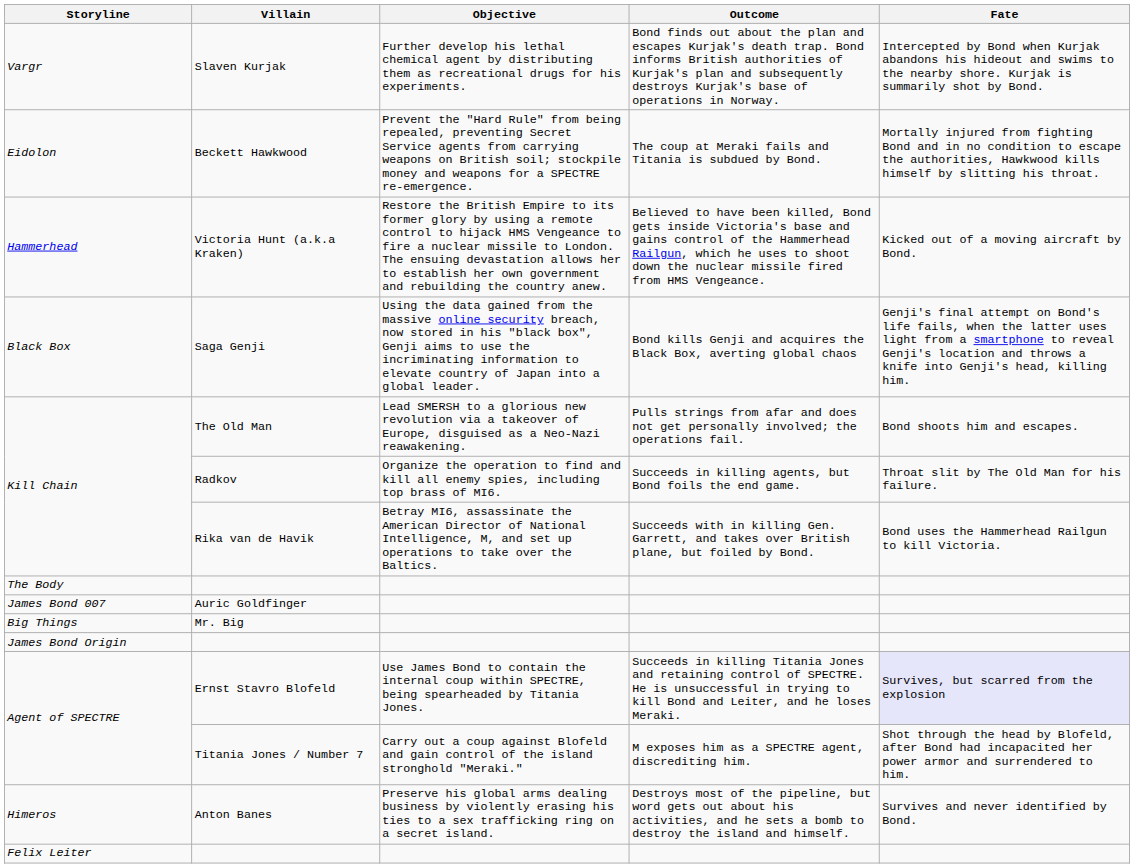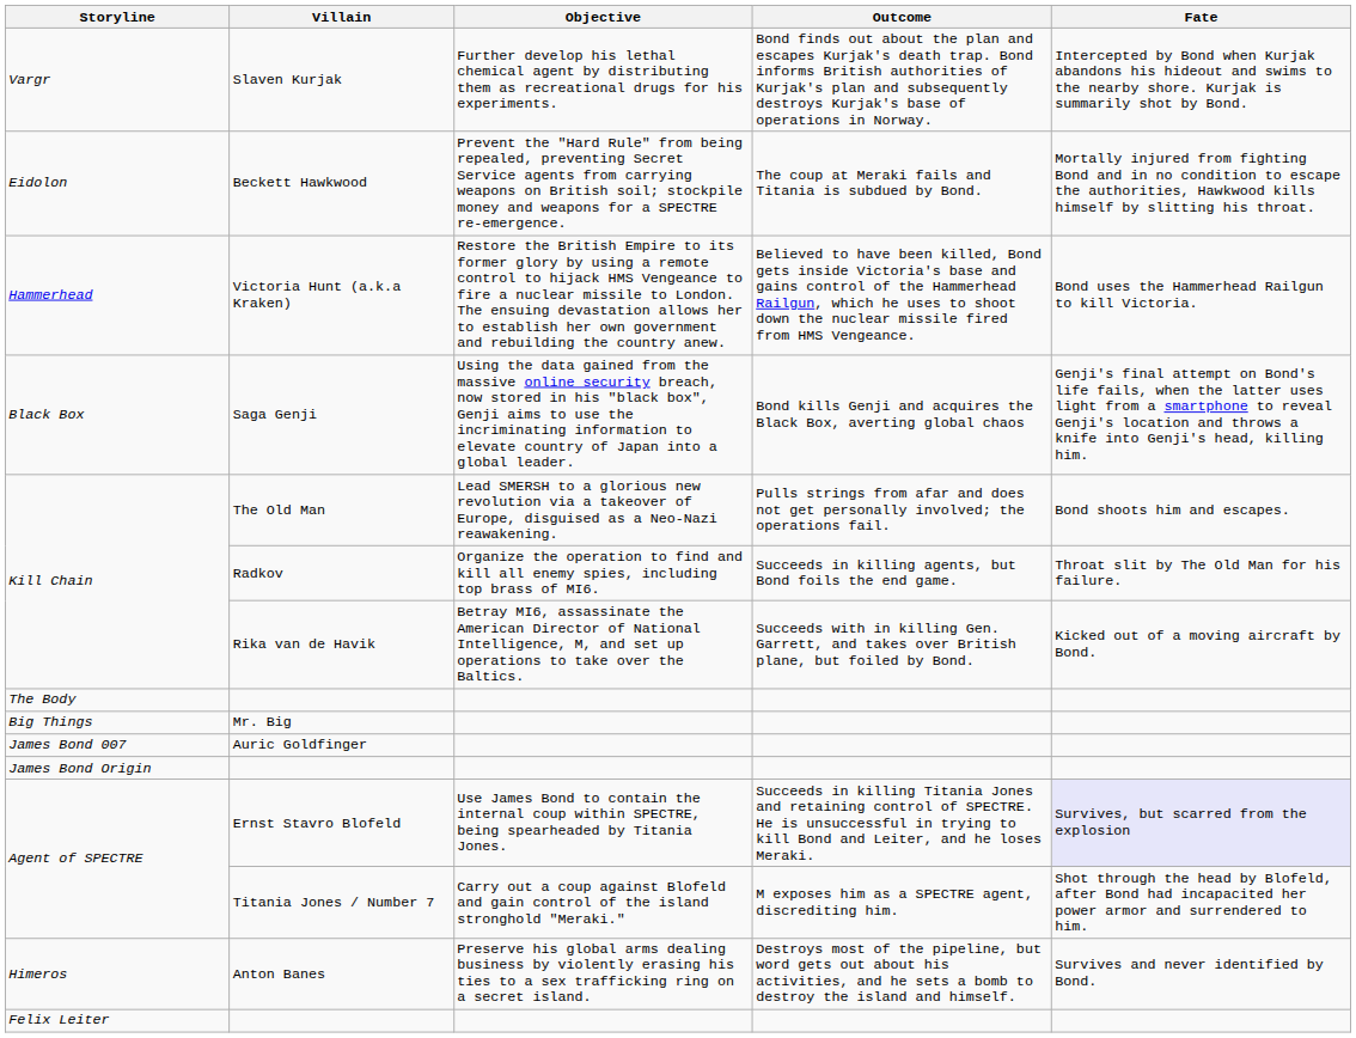 <table class="wikitable">
 <tr>
 <th style="width: 16.5%">Storyline</th>
 <th style="width: 16.5%">Villain</th>
 <th style="width: 22%">Objective</th>
 <th style="width: 22%">Outcome</th>
 <th style="width: 22%">Fate</th>
 </tr>
 <tr>
 <td><em>Vargr</em></td>
 <td>Slaven Kurjak</td>
 <td>Further develop his lethal chemical agent by distributing them as recreational drugs for his experiments.</td>
 <td>Bond finds out about the plan and escapes Kurjak's death trap. Bond informs British authorities of Kurjak's plan and subsequently destroys Kurjak's base of operations in Norway.</td>
 <td>Intercepted by Bond when Kurjak abandons his hideout and swims to the nearby shore. Kurjak is summarily shot by Bond.</td>
 </tr>
 <tr>
 <td><em>Eidolon</em></td>
 <td>Beckett Hawkwood</td>
 <td>Prevent the "Hard Rule" from being repealed, preventing Secret Service agents from carrying weapons on British soil; stockpile money and weapons for a SPECTRE re-emergence.</td>
 <td>The coup at Meraki fails and Titania is subdued by Bond.</td>
 <td>Mortally injured from fighting Bond and in no condition to escape the authorities, Hawkwood kills himself by slitting his throat.</td>
 </tr>
 <tr>
 <td><em><a href='#'>Hammerhead</a></em></td>
 <td>Victoria Hunt (a.k.a Kraken)</td>
 <td>Restore the British Empire to its former glory by using a remote control to hijack HMS Vengeance to fire a nuclear missile to London. The ensuing devastation allows her to establish her own government and rebuilding the country anew.</td>
 <td>Believed to have been killed, Bond gets inside Victoria's base and gains control of the Hammerhead <a href='#'>Railgun</a>, which he uses to shoot down the nuclear missile fired from HMS Vengeance.</td>
-<td>Kicked out of a moving aircraft by Bond.</td>
+<td>Bond uses the Hammerhead Railgun to kill Victoria.</td>
 </tr>
 <tr>
 <td><em> Black Box</em></td>
 <td>Saga Genji</td>
 <td>Using the data gained from the massive <a href='#'>online security</a> breach, now stored in his "black box", Genji aims to use the incriminating information to elevate country of Japan into a global leader.</td>
 <td>Bond kills Genji and acquires the Black Box, averting global chaos</td>
 <td>Genji's final attempt on Bond's life fails, when the latter uses light from a <a href='#'>smartphone</a> to reveal Genji's location and throws a knife into Genji's head, killing him.</td>
 </tr>
 <tr>
 <td rowspan="3"><em>Kill Chain</em></td>
 <td>The Old Man</td>
 <td>Lead SMERSH to a glorious new revolution via a takeover of Europe, disguised as a Neo-Nazi reawakening.</td>
 <td>Pulls strings from afar and does not get personally involved; the operations fail.</td>
 <td>Bond shoots him and escapes.</td>
 </tr>
 <tr>
 <td>Radkov</td>
 <td>Organize the operation to find and kill all enemy spies, including top brass of MI6.</td>
 <td>Succeeds in killing agents, but Bond foils the end game.</td>
 <td>Throat slit by The Old Man for his failure.</td>
 </tr>
 <tr>
 <td>Rika van de Havik</td>
 <td>Betray MI6, assassinate the American Director of National Intelligence, M, and set up operations to take over the Baltics.</td>
 <td>Succeeds with in killing Gen. Garrett, and takes over British plane, but foiled by Bond.</td>
-<td>Bond uses the Hammerhead Railgun to kill Victoria.</td>
+<td>Kicked out of a moving aircraft by Bond.</td>
 </tr>
 <tr>
 <td><em>The Body</em></td>
 <td></td>
 <td></td>
 <td></td>
 <td></td>
 </tr>
 <tr>
-<td><em>James Bond 007</em></td>
-<td>Auric Goldfinger</td>
+<td><em>Big Things</em></td>
+<td>Mr. Big</td>
 <td></td>
 <td></td>
 <td></td>
 </tr>
 <tr>
-<td><em>Big Things</em></td>
-<td>Mr. Big</td>
+<td><em>James Bond 007</em></td>
+<td>Auric Goldfinger</td>
 <td></td>
 <td></td>
 <td></td>
 </tr>
 <tr>
 <td><em>James Bond Origin</em></td>
 <td></td>
 <td></td>
 <td></td>
 <td></td>
 </tr>
 <tr>
 <td rowspan="2"><em>Agent of SPECTRE</em></td>
 <td>Ernst Stavro Blofeld</td>
 <td>Use James Bond to contain the internal coup within SPECTRE, being spearheaded by Titania Jones.</td>
 <td>Succeeds in killing Titania Jones and retaining control of SPECTRE. He is unsuccessful in trying to kill Bond and Leiter, and he loses Meraki.</td>
 <td style="background: lavender;">Survives, but scarred from the explosion</td>
 </tr>
 <tr>
 <td>Titania Jones / Number 7</td>
 <td>Carry out a coup against Blofeld and gain control of the island stronghold "Meraki."</td>
 <td>M exposes him as a SPECTRE agent, discrediting him.</td>
 <td>Shot through the head by Blofeld, after Bond had incapacited her power armor and surrendered to him.</td>
 </tr>
 <tr>
 <td rowspan="1"><em>  Himeros </em></td>
 <td>Anton Banes</td>
 <td>Preserve his global arms dealing business by violently erasing his ties to a sex trafficking ring on a secret island.</td>
 <td>Destroys most of the pipeline, but word gets out about his activities, and he sets a bomb to destroy the island and himself.</td>
 <td>Survives and never identified by Bond.</td>
 </tr>
 <tr>
 <td><em>Felix Leiter</em></td>
 <td></td>
 <td></td>
 <td></td>
 <td></td>
 </tr>
 </table>
